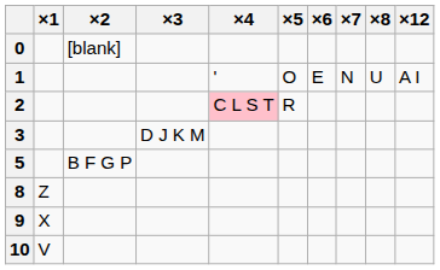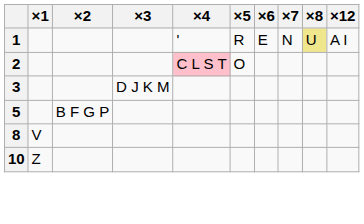 <table class="wikitable floatright">
 <tr>
 <th></th>
 <th>×1</th>
 <th>×2</th>
 <th>×3</th>
 <th>×4</th>
 <th>×5</th>
 <th>×6</th>
 <th>×7</th>
 <th>×8</th>
 <th>×12</th>
 </tr>
 <tr>
-<th>0</th>
-<td></td>
-<td>[blank]</td>
-<td></td>
-<td></td>
-<td></td>
-<td></td>
-<td></td>
-<td></td>
-<td></td>
-</tr>
-<tr>
 <th>1</th>
 <td></td>
 <td></td>
 <td></td>
 <td>'</td>
-<td>O</td>
+<td>R</td>
 <td>E</td>
 <td>N</td>
-<td>U</td>
+<td style="background: khaki;">U</td>
 <td>A I</td>
 </tr>
 <tr>
 <th>2</th>
 <td></td>
 <td></td>
 <td></td>
 <td style="background: pink;">C L S T</td>
-<td>R</td>
+<td>O</td>
 <td></td>
 <td></td>
 <td></td>
 <td></td>
 </tr>
 <tr>
 <th>3</th>
 <td></td>
 <td></td>
 <td>D J K M</td>
 <td></td>
 <td></td>
 <td></td>
 <td></td>
 <td></td>
 <td></td>
 </tr>
 <tr>
 <th>5</th>
 <td></td>
 <td>B F G P</td>
 <td></td>
 <td></td>
 <td></td>
 <td></td>
 <td></td>
 <td></td>
 <td></td>
 </tr>
 <tr>
 <th>8</th>
-<td>Z</td>
-<td></td>
-<td></td>
-<td></td>
-<td></td>
-<td></td>
-<td></td>
-<td></td>
-<td></td>
-</tr>
-<tr>
-<th>9</th>
-<td>X</td>
+<td>V</td>
 <td></td>
 <td></td>
 <td></td>
 <td></td>
 <td></td>
 <td></td>
 <td></td>
 <td></td>
 </tr>
 <tr>
 <th>10</th>
-<td>V</td>
+<td>Z</td>
 <td></td>
 <td></td>
 <td></td>
 <td></td>
 <td></td>
 <td></td>
 <td></td>
 <td></td>
 </tr>
 </table>
